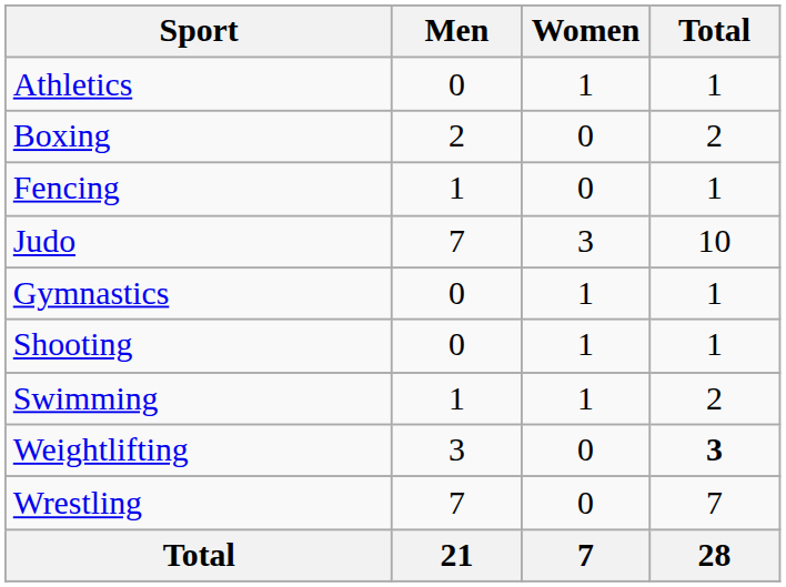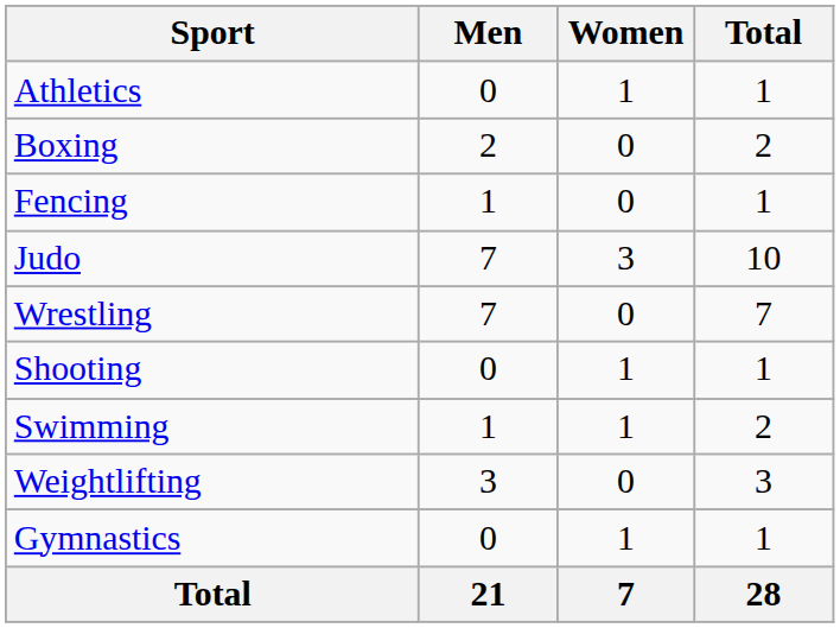 <table class="wikitable sortable" style="text-align:center;">
 <tr>
 <th width=180>Sport</th>
 <th width=55>Men</th>
 <th width=55>Women</th>
 <th width=55>Total</th>
 </tr>
 <tr>
 <td align=left><a href='#'>Athletics</a></td>
 <td>0</td>
 <td>1</td>
 <td>1</td>
 </tr>
 <tr>
 <td align=left><a href='#'>Boxing</a></td>
 <td>2</td>
 <td>0</td>
 <td>2</td>
 </tr>
 <tr>
 <td align=left><a href='#'>Fencing</a></td>
 <td>1</td>
 <td>0</td>
 <td>1</td>
 </tr>
 <tr>
 <td align=left><a href='#'>Judo</a></td>
 <td>7</td>
 <td>3</td>
 <td>10</td>
 </tr>
 <tr>
-<td align=left><a href='#'>Gymnastics</a></td>
+<td align=left><a href='#'>Wrestling</a></td>
+<td>7</td>
 <td>0</td>
-<td>1</td>
-<td>1</td>
+<td>7</td>
 </tr>
 <tr>
 <td align=left><a href='#'>Shooting</a></td>
 <td>0</td>
 <td>1</td>
 <td>1</td>
 </tr>
 <tr>
 <td align=left><a href='#'>Swimming</a></td>
 <td>1</td>
 <td>1</td>
 <td>2</td>
 </tr>
 <tr>
 <td align=left><a href='#'>Weightlifting</a></td>
 <td>3</td>
 <td>0</td>
-<td><strong>3</strong></td>
+<td>3</td>
 </tr>
 <tr>
-<td align=left><a href='#'>Wrestling</a></td>
-<td>7</td>
+<td align=left><a href='#'>Gymnastics</a></td>
 <td>0</td>
-<td>7</td>
+<td>1</td>
+<td>1</td>
 </tr>
 <tr>
 <th>Total</th>
 <th>21</th>
 <th>7</th>
 <th>28</th>
 </tr>
 </table>
